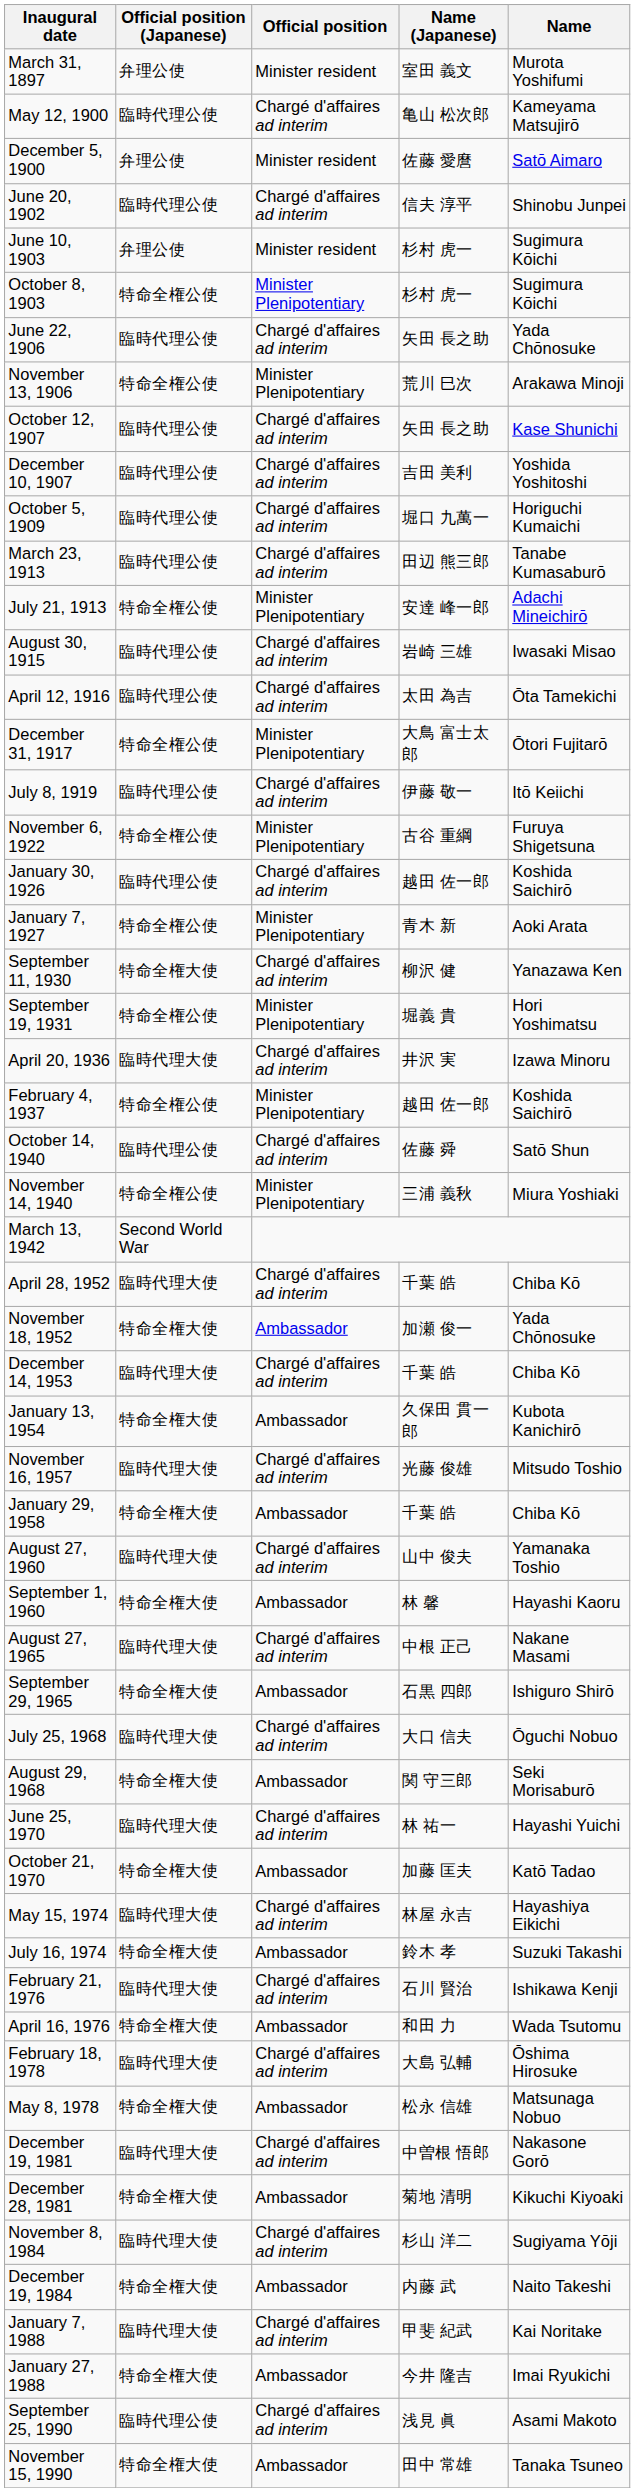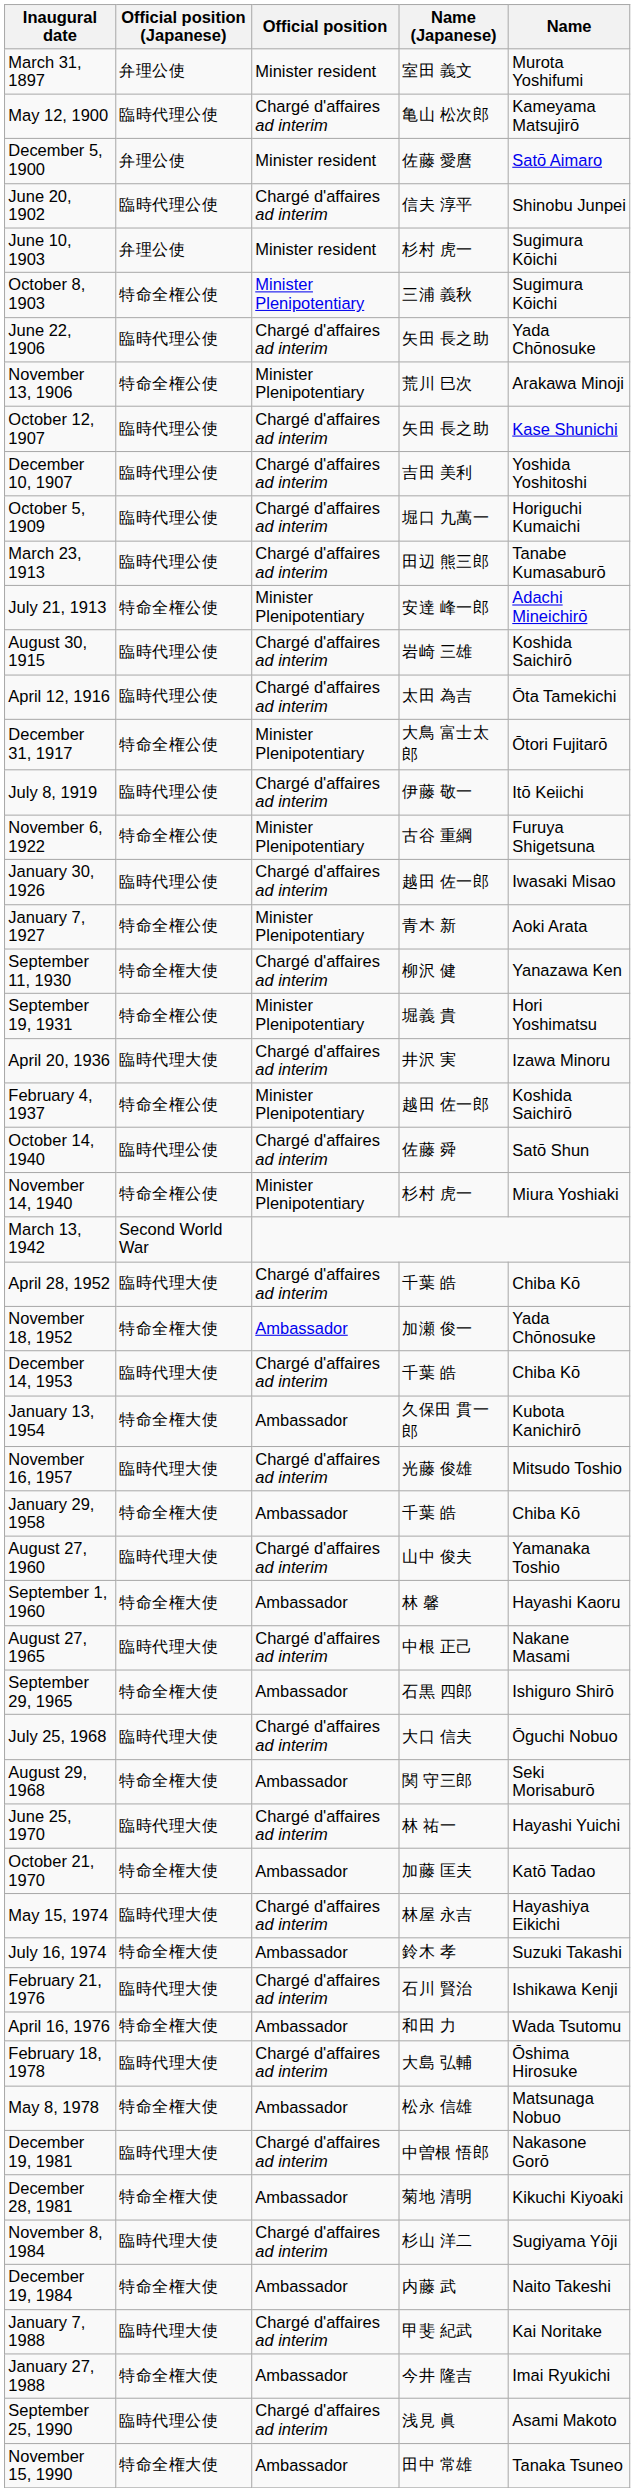 <table class="wikitable">
 <tr>
 <th>Inaugural date</th>
 <th>Official position (Japanese)</th>
 <th>Official position</th>
 <th>Name (Japanese)</th>
 <th>Name</th>
 </tr>
 <tr>
 <td>March 31, 1897</td>
 <td>弁理公使</td>
 <td>Minister resident</td>
 <td>室田 義文</td>
 <td>Murota Yoshifumi</td>
 </tr>
 <tr>
 <td>May 12, 1900</td>
 <td>臨時代理公使</td>
 <td>Chargé d'affaires <em>ad interim</em></td>
 <td>亀山 松次郎</td>
 <td>Kameyama Matsujirō</td>
 </tr>
 <tr>
 <td>December 5, 1900</td>
 <td>弁理公使</td>
 <td>Minister resident</td>
 <td>佐藤 愛麿</td>
 <td><a href='#'>Satō Aimaro</a></td>
 </tr>
 <tr>
 <td>June 20, 1902</td>
 <td>臨時代理公使</td>
 <td>Chargé d'affaires <em>ad interim</em></td>
 <td>信夫 淳平</td>
 <td>Shinobu Junpei</td>
 </tr>
 <tr>
 <td>June 10, 1903</td>
 <td>弁理公使</td>
 <td>Minister resident</td>
 <td>杉村 虎一</td>
 <td>Sugimura Kōichi</td>
 </tr>
 <tr>
 <td>October 8, 1903</td>
 <td>特命全権公使</td>
 <td><a href='#'>Minister Plenipotentiary</a></td>
-<td>杉村 虎一</td>
+<td>三浦 義秋</td>
 <td>Sugimura Kōichi</td>
 </tr>
 <tr>
 <td>June 22, 1906</td>
 <td>臨時代理公使</td>
 <td>Chargé d'affaires <em>ad interim</em></td>
 <td>矢田 長之助</td>
 <td>Yada Chōnosuke</td>
 </tr>
 <tr>
 <td>November 13, 1906</td>
 <td>特命全権公使</td>
 <td>Minister Plenipotentiary</td>
 <td>荒川 巳次</td>
 <td>Arakawa Minoji</td>
 </tr>
 <tr>
 <td>October 12, 1907</td>
 <td>臨時代理公使</td>
 <td>Chargé d'affaires <em>ad interim</em></td>
 <td>矢田 長之助</td>
 <td><a href='#'>Kase Shunichi</a></td>
 </tr>
 <tr>
 <td>December 10, 1907</td>
 <td>臨時代理公使</td>
 <td>Chargé d'affaires <em>ad interim</em></td>
 <td>吉田 美利</td>
 <td>Yoshida Yoshitoshi</td>
 </tr>
 <tr>
 <td>October 5, 1909</td>
 <td>臨時代理公使</td>
 <td>Chargé d'affaires <em>ad interim</em></td>
 <td>堀口 九萬一</td>
 <td>Horiguchi Kumaichi</td>
 </tr>
 <tr>
 <td>March 23, 1913</td>
 <td>臨時代理公使</td>
 <td>Chargé d'affaires <em>ad interim</em></td>
 <td>田辺 熊三郎</td>
 <td>Tanabe Kumasaburō</td>
 </tr>
 <tr>
 <td>July 21, 1913</td>
 <td>特命全権公使</td>
 <td>Minister Plenipotentiary</td>
 <td>安達 峰一郎</td>
 <td><a href='#'>Adachi Mineichirō</a></td>
 </tr>
 <tr>
 <td>August 30, 1915</td>
 <td>臨時代理公使</td>
 <td>Chargé d'affaires <em>ad interim</em></td>
 <td>岩崎 三雄</td>
-<td>Iwasaki Misao</td>
+<td>Koshida Saichirō</td>
 </tr>
 <tr>
 <td>April 12, 1916</td>
 <td>臨時代理公使</td>
 <td>Chargé d'affaires <em>ad interim</em></td>
 <td>太田 為吉</td>
 <td>Ōta Tamekichi</td>
 </tr>
 <tr>
 <td>December 31, 1917</td>
 <td>特命全権公使</td>
 <td>Minister Plenipotentiary</td>
 <td>大鳥 富士太郎</td>
 <td>Ōtori Fujitarō</td>
 </tr>
 <tr>
 <td>July 8, 1919</td>
 <td>臨時代理公使</td>
 <td>Chargé d'affaires <em>ad interim</em></td>
 <td>伊藤 敬一</td>
 <td>Itō Keiichi</td>
 </tr>
 <tr>
 <td>November 6, 1922</td>
 <td>特命全権公使</td>
 <td>Minister Plenipotentiary</td>
 <td>古谷 重綱</td>
 <td>Furuya Shigetsuna</td>
 </tr>
 <tr>
 <td>January 30, 1926</td>
 <td>臨時代理公使</td>
 <td>Chargé d'affaires <em>ad interim</em></td>
 <td>越田 佐一郎</td>
-<td>Koshida Saichirō</td>
+<td>Iwasaki Misao</td>
 </tr>
 <tr>
 <td>January 7, 1927</td>
 <td>特命全権公使</td>
 <td>Minister Plenipotentiary</td>
 <td>青木 新</td>
 <td>Aoki Arata</td>
 </tr>
 <tr>
 <td>September 11, 1930</td>
 <td>特命全権大使</td>
 <td>Chargé d'affaires <em>ad interim</em></td>
 <td>柳沢 健</td>
 <td>Yanazawa Ken</td>
 </tr>
 <tr>
 <td>September 19, 1931</td>
 <td>特命全権公使</td>
 <td>Minister Plenipotentiary</td>
 <td>堀義 貴</td>
 <td>Hori Yoshimatsu</td>
 </tr>
 <tr>
 <td>April 20, 1936</td>
 <td>臨時代理大使</td>
 <td>Chargé d'affaires <em>ad interim</em></td>
 <td>井沢 実</td>
 <td>Izawa Minoru</td>
 </tr>
 <tr>
 <td>February 4, 1937</td>
 <td>特命全権公使</td>
 <td>Minister Plenipotentiary</td>
 <td>越田 佐一郎</td>
 <td>Koshida Saichirō</td>
 </tr>
 <tr>
 <td>October 14, 1940</td>
 <td>臨時代理公使</td>
 <td>Chargé d'affaires <em>ad interim</em></td>
 <td>佐藤 舜</td>
 <td>Satō Shun</td>
 </tr>
 <tr>
 <td>November 14, 1940</td>
 <td>特命全権公使</td>
 <td>Minister Plenipotentiary</td>
-<td>三浦 義秋</td>
+<td>杉村 虎一</td>
 <td>Miura Yoshiaki</td>
 </tr>
 <tr>
 <td>March 13, 1942</td>
 <td>Second World War</td>
 </tr>
 <tr>
 <td>April 28, 1952</td>
 <td>臨時代理大使</td>
 <td>Chargé d'affaires <em>ad interim</em></td>
 <td>千葉 皓</td>
 <td>Chiba Kō</td>
 </tr>
 <tr>
 <td>November 18, 1952</td>
 <td>特命全権大使</td>
 <td><a href='#'>Ambassador</a></td>
 <td>加瀬 俊一</td>
 <td>Yada Chōnosuke</td>
 </tr>
 <tr>
 <td>December 14, 1953</td>
 <td>臨時代理大使</td>
 <td>Chargé d'affaires <em>ad interim</em></td>
 <td>千葉 皓</td>
 <td>Chiba Kō</td>
 </tr>
 <tr>
 <td>January 13, 1954</td>
 <td>特命全権大使</td>
 <td>Ambassador</td>
 <td>久保田 貫一郎</td>
 <td>Kubota Kanichirō</td>
 </tr>
 <tr>
 <td>November 16, 1957</td>
 <td>臨時代理大使</td>
 <td>Chargé d'affaires <em>ad interim</em></td>
 <td>光藤 俊雄</td>
 <td>Mitsudo Toshio</td>
 </tr>
 <tr>
 <td>January 29, 1958</td>
 <td>特命全権大使</td>
 <td>Ambassador</td>
 <td>千葉 皓</td>
 <td>Chiba Kō</td>
 </tr>
 <tr>
 <td>August 27, 1960</td>
 <td>臨時代理大使</td>
 <td>Chargé d'affaires <em>ad interim</em></td>
 <td>山中 俊夫</td>
 <td>Yamanaka Toshio</td>
 </tr>
 <tr>
 <td>September 1, 1960</td>
 <td>特命全権大使</td>
 <td>Ambassador</td>
 <td>林 馨</td>
 <td>Hayashi Kaoru</td>
 </tr>
 <tr>
 <td>August 27, 1965</td>
 <td>臨時代理大使</td>
 <td>Chargé d'affaires <em>ad interim</em></td>
 <td>中根 正己</td>
 <td>Nakane Masami</td>
 </tr>
 <tr>
 <td>September 29, 1965</td>
 <td>特命全権大使</td>
 <td>Ambassador</td>
 <td>石黒 四郎</td>
 <td>Ishiguro Shirō</td>
 </tr>
 <tr>
 <td>July 25, 1968</td>
 <td>臨時代理大使</td>
 <td>Chargé d'affaires <em>ad interim</em></td>
 <td>大口 信夫</td>
 <td>Ōguchi Nobuo</td>
 </tr>
 <tr>
 <td>August 29, 1968</td>
 <td>特命全権大使</td>
 <td>Ambassador</td>
 <td>関 守三郎</td>
 <td>Seki Morisaburō</td>
 </tr>
 <tr>
 <td>June 25, 1970</td>
 <td>臨時代理大使</td>
 <td>Chargé d'affaires <em>ad interim</em></td>
 <td>林 祐一</td>
 <td>Hayashi Yuichi</td>
 </tr>
 <tr>
 <td>October 21, 1970</td>
 <td>特命全権大使</td>
 <td>Ambassador</td>
 <td>加藤 匡夫</td>
 <td>Katō Tadao</td>
 </tr>
 <tr>
 <td>May 15, 1974</td>
 <td>臨時代理大使</td>
 <td>Chargé d'affaires <em>ad interim</em></td>
 <td>林屋 永吉</td>
 <td>Hayashiya Eikichi</td>
 </tr>
 <tr>
 <td>July 16, 1974</td>
 <td>特命全権大使</td>
 <td>Ambassador</td>
 <td>鈴木 孝</td>
 <td>Suzuki Takashi</td>
 </tr>
 <tr>
 <td>February 21, 1976</td>
 <td>臨時代理大使</td>
 <td>Chargé d'affaires <em>ad interim</em></td>
 <td>石川 賢治</td>
 <td>Ishikawa Kenji</td>
 </tr>
 <tr>
 <td>April 16, 1976</td>
 <td>特命全権大使</td>
 <td>Ambassador</td>
 <td>和田 力</td>
 <td>Wada Tsutomu</td>
 </tr>
 <tr>
 <td>February 18, 1978</td>
 <td>臨時代理大使</td>
 <td>Chargé d'affaires <em>ad interim</em></td>
 <td>大島 弘輔</td>
 <td>Ōshima Hirosuke</td>
 </tr>
 <tr>
 <td>May 8, 1978</td>
 <td>特命全権大使</td>
 <td>Ambassador</td>
 <td>松永 信雄</td>
 <td>Matsunaga Nobuo</td>
 </tr>
 <tr>
 <td>December 19, 1981</td>
 <td>臨時代理大使</td>
 <td>Chargé d'affaires <em>ad interim</em></td>
 <td>中曽根 悟郎</td>
 <td>Nakasone Gorō</td>
 </tr>
 <tr>
 <td>December 28, 1981</td>
 <td>特命全権大使</td>
 <td>Ambassador</td>
 <td>菊地 清明</td>
 <td>Kikuchi Kiyoaki</td>
 </tr>
 <tr>
 <td>November 8, 1984</td>
 <td>臨時代理大使</td>
 <td>Chargé d'affaires <em>ad interim</em></td>
 <td>杉山 洋二</td>
 <td>Sugiyama Yōji</td>
 </tr>
 <tr>
 <td>December 19, 1984</td>
 <td>特命全権大使</td>
 <td>Ambassador</td>
 <td>内藤 武</td>
 <td>Naito Takeshi</td>
 </tr>
 <tr>
 <td>January 7, 1988</td>
 <td>臨時代理大使</td>
 <td>Chargé d'affaires <em>ad interim</em></td>
 <td>甲斐 紀武</td>
 <td>Kai Noritake</td>
 </tr>
 <tr>
 <td>January 27, 1988</td>
 <td>特命全権大使</td>
 <td>Ambassador</td>
 <td>今井 隆吉</td>
 <td>Imai Ryukichi</td>
 </tr>
 <tr>
 <td>September 25, 1990</td>
 <td>臨時代理公使</td>
 <td>Chargé d'affaires <em>ad interim</em></td>
 <td>浅見 眞</td>
 <td>Asami Makoto</td>
 </tr>
 <tr>
 <td>November 15, 1990</td>
 <td>特命全権大使</td>
 <td>Ambassador</td>
 <td>田中 常雄</td>
 <td>Tanaka Tsuneo</td>
 </tr>
 </table>
